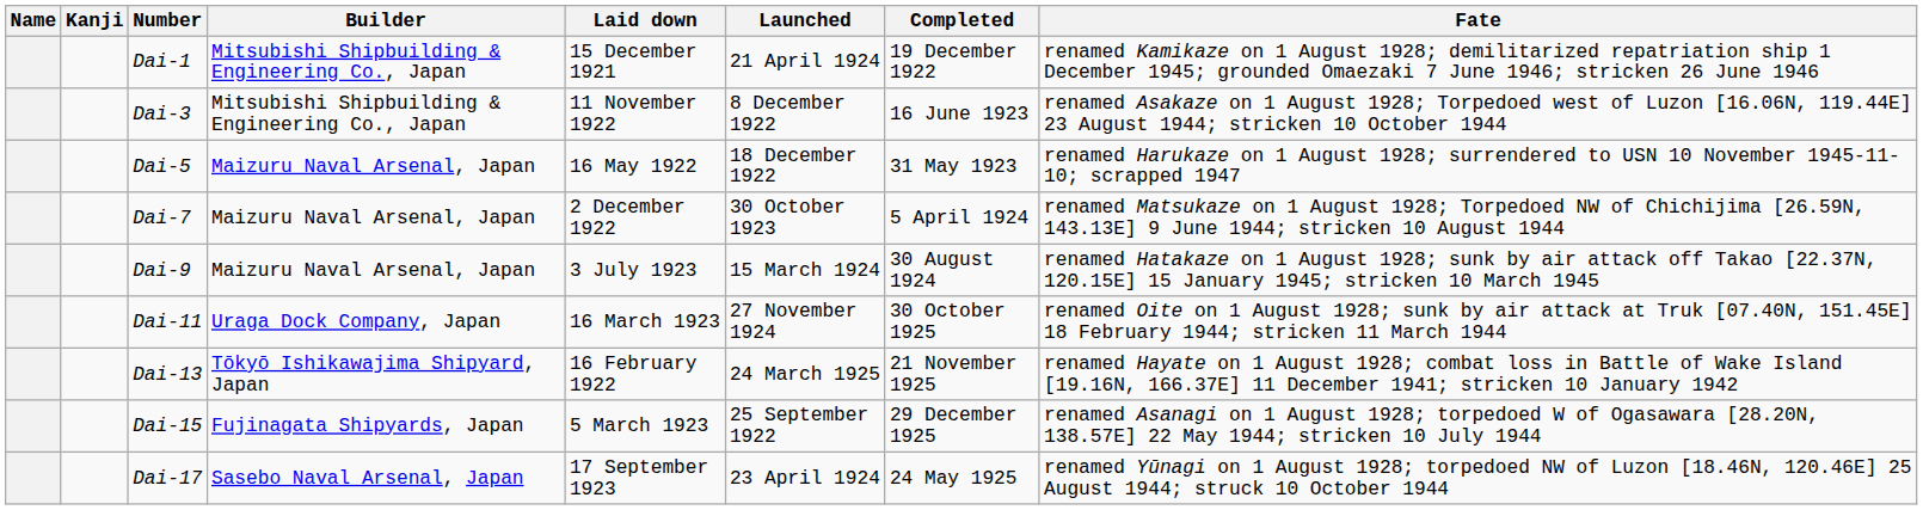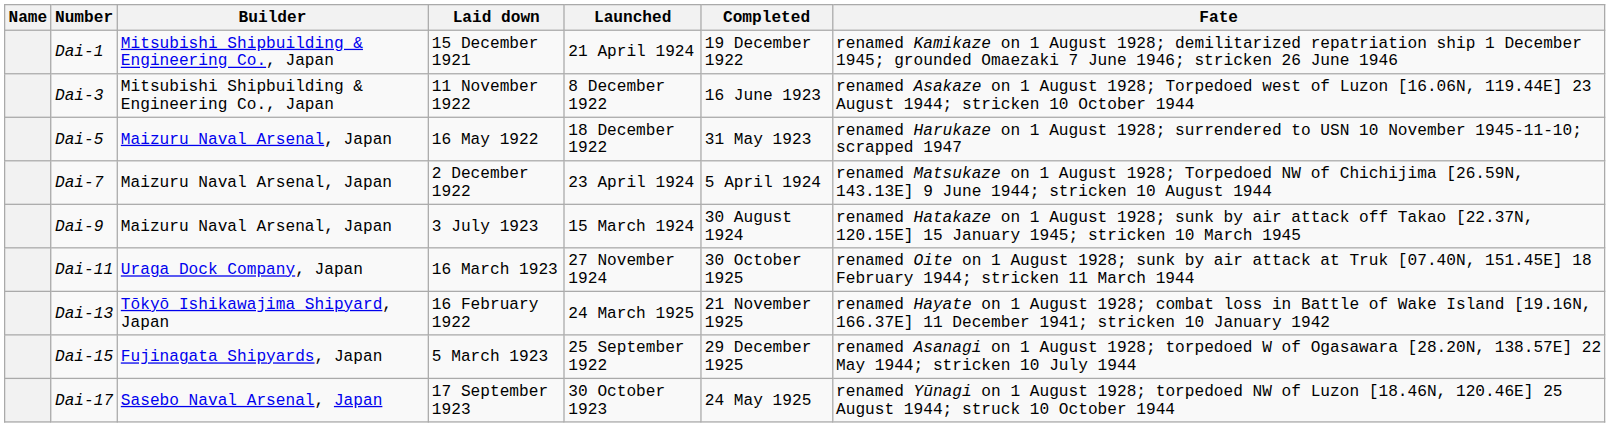 <table class="wikitable sortable plainrowheaders" style="font-size:97%;">
 <tr>
 <th scope="col">Name</th>
-<th scope="col">Kanji</th>
 <th scope="col">Number</th>
 <th scope="col">Builder</th>
 <th scope="col">Laid down</th>
 <th scope="col">Launched</th>
 <th scope="col">Completed</th>
 <th scope="col">Fate</th>
 </tr>
 <tr>
 <th scope="row"></th>
-<td></td>
 <td><em>Dai-1</em></td>
 <td><a href='#'>Mitsubishi Shipbuilding & Engineering Co.</a>, Japan</td>
 <td>15 December 1921</td>
 <td>21 April 1924</td>
 <td>19 December 1922</td>
 <td>renamed <em>Kamikaze</em> on 1 August 1928; demilitarized repatriation ship 1 December 1945; grounded Omaezaki 7 June 1946; stricken 26 June 1946</td>
 </tr>
 <tr>
 <th scope="row"></th>
-<td></td>
 <td><em>Dai-3</em></td>
 <td>Mitsubishi Shipbuilding & Engineering Co., Japan</td>
 <td>11 November 1922</td>
 <td>8 December 1922</td>
 <td>16 June 1923</td>
 <td>renamed <em>Asakaze</em> on 1 August 1928; Torpedoed west of Luzon [16.06N, 119.44E] 23 August 1944; stricken 10 October 1944</td>
 </tr>
 <tr>
 <th scope="row"></th>
-<td></td>
 <td><em>Dai-5</em></td>
 <td><a href='#'>Maizuru Naval Arsenal</a>, Japan</td>
 <td>16 May 1922</td>
 <td>18 December 1922</td>
 <td>31 May 1923</td>
 <td>renamed <em>Harukaze</em> on 1 August 1928; surrendered to USN 10 November 1945-11-10; scrapped 1947</td>
 </tr>
 <tr>
 <th scope="row"></th>
-<td></td>
 <td><em>Dai-7</em></td>
 <td>Maizuru Naval Arsenal, Japan</td>
 <td>2 December 1922</td>
-<td>30 October 1923</td>
+<td>23 April 1924</td>
 <td>5 April 1924</td>
 <td>renamed <em>Matsukaze</em> on 1 August 1928; Torpedoed NW of Chichijima [26.59N, 143.13E] 9 June 1944; stricken 10 August 1944</td>
 </tr>
 <tr>
 <th scope="row"></th>
-<td></td>
 <td><em>Dai-9</em></td>
 <td>Maizuru Naval Arsenal, Japan</td>
 <td>3 July 1923</td>
 <td>15 March 1924</td>
 <td>30 August 1924</td>
 <td>renamed <em>Hatakaze</em> on 1 August 1928; sunk by air attack off Takao [22.37N, 120.15E] 15 January 1945; stricken 10 March 1945</td>
 </tr>
 <tr>
 <th scope="row"></th>
-<td></td>
 <td><em>Dai-11</em></td>
 <td><a href='#'>Uraga Dock Company</a>, Japan</td>
 <td>16 March 1923</td>
 <td>27 November 1924</td>
 <td>30 October 1925</td>
 <td>renamed <em>Oite</em> on 1 August 1928; sunk by air attack at Truk [07.40N, 151.45E] 18 February 1944; stricken 11 March 1944</td>
 </tr>
 <tr>
 <th scope="row"></th>
-<td></td>
 <td><em>Dai-13</em></td>
 <td><a href='#'>Tōkyō Ishikawajima Shipyard</a>, Japan</td>
 <td>16 February 1922</td>
 <td>24 March 1925</td>
 <td>21 November 1925</td>
 <td>renamed <em>Hayate</em> on 1 August 1928; combat loss in Battle of Wake Island [19.16N, 166.37E] 11 December 1941; stricken 10 January 1942</td>
 </tr>
 <tr>
 <th scope="row"></th>
-<td></td>
 <td><em>Dai-15</em></td>
 <td><a href='#'>Fujinagata Shipyards</a>, Japan</td>
 <td>5 March 1923</td>
 <td>25 September 1922</td>
 <td>29 December 1925</td>
 <td>renamed <em>Asanagi</em> on 1 August 1928; torpedoed W of Ogasawara [28.20N, 138.57E] 22 May 1944; stricken 10 July 1944</td>
 </tr>
 <tr>
 <th scope="row"></th>
-<td></td>
 <td><em>Dai-17</em></td>
 <td><a href='#'>Sasebo Naval Arsenal</a>, <a href='#'>Japan</a></td>
 <td>17 September 1923</td>
-<td>23 April 1924</td>
+<td>30 October 1923</td>
 <td>24 May 1925</td>
 <td>renamed <em>Yūnagi</em> on 1 August 1928; torpedoed NW of Luzon [18.46N, 120.46E] 25 August 1944; struck 10 October 1944</td>
 </tr>
 </table>
